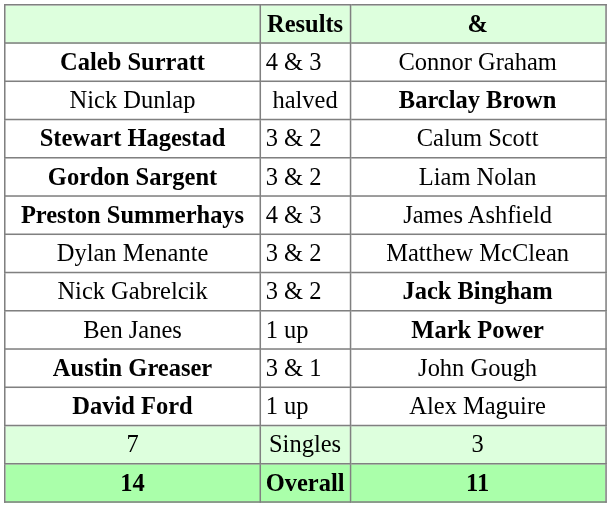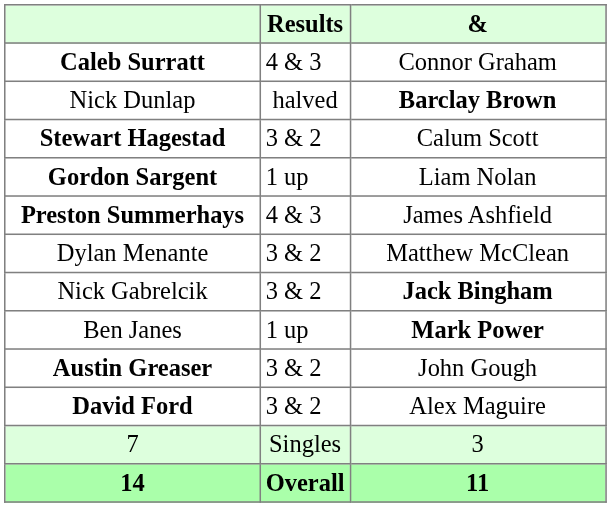 <table border="1" cellpadding="3" style="border-collapse: collapse; text-align:center;">
 <tr style="background:#ddffdd;">
 <th width=160></th>
 <th>Results</th>
 <th width=160> & </th>
 </tr>
 <tr>
 <td><strong>Caleb Surratt</strong></td>
 <td align=left> 4 & 3</td>
 <td>Connor Graham</td>
 </tr>
 <tr>
 <td>Nick Dunlap</td>
 <td>halved</td>
 <td><strong>Barclay Brown</strong></td>
 </tr>
 <tr>
 <td><strong>Stewart Hagestad</strong></td>
 <td align=left> 3 & 2</td>
 <td>Calum Scott</td>
 </tr>
 <tr>
 <td><strong>Gordon Sargent</strong></td>
-<td align=left> 3 & 2</td>
+<td align=left> 1 up</td>
 <td>Liam Nolan</td>
 </tr>
 <tr>
 <td><strong>Preston Summerhays</strong></td>
 <td align=left> 4 & 3</td>
 <td>James Ashfield</td>
 </tr>
 <tr>
 <td>Dylan Menante</td>
 <td align=left> 3 & 2</td>
 <td>Matthew McClean</td>
 </tr>
 <tr>
 <td>Nick Gabrelcik</td>
 <td align=left> 3 & 2</td>
 <td><strong>Jack Bingham</strong></td>
 </tr>
 <tr>
 <td>Ben Janes</td>
 <td align=left> 1 up</td>
 <td><strong>Mark Power</strong></td>
 </tr>
 <tr>
 <td><strong>Austin Greaser</strong></td>
-<td align=left> 3 & 1</td>
+<td align=left> 3 & 2</td>
 <td>John Gough</td>
 </tr>
 <tr>
 <td><strong>David Ford</strong></td>
-<td align=left> 1 up</td>
+<td align=left> 3 & 2</td>
 <td>Alex Maguire</td>
 </tr>
 <tr style="background:#ddffdd;">
 <td>7</td>
 <td>Singles</td>
 <td>3</td>
 </tr>
 <tr style="background:#aaffaa;">
 <th>14</th>
 <th>Overall</th>
 <th>11</th>
 </tr>
 </table>
